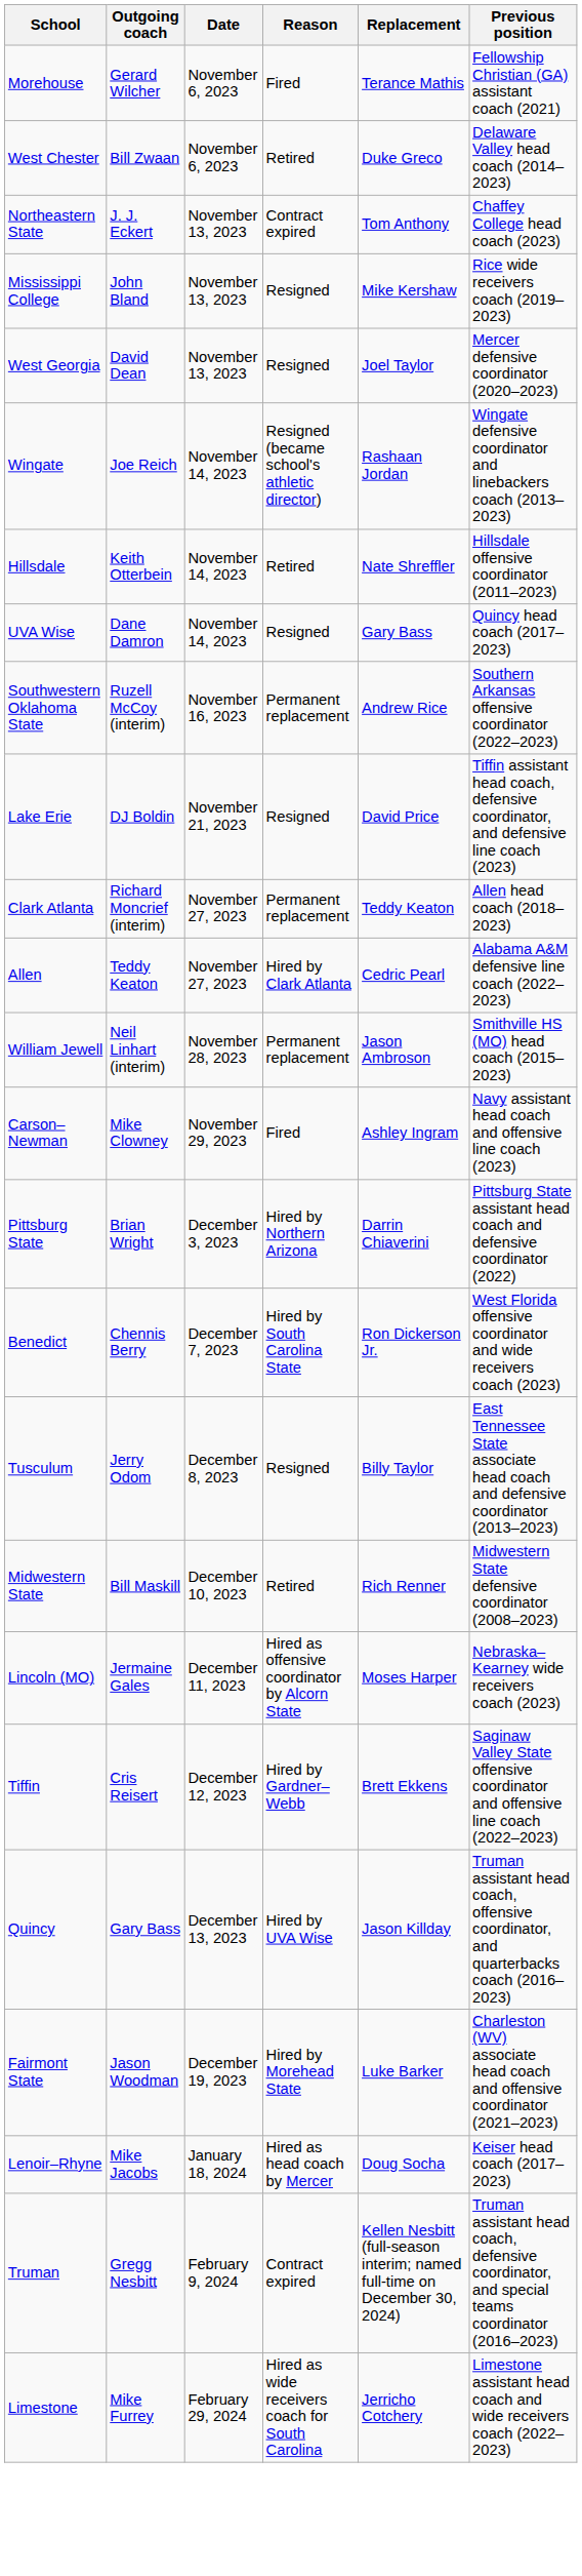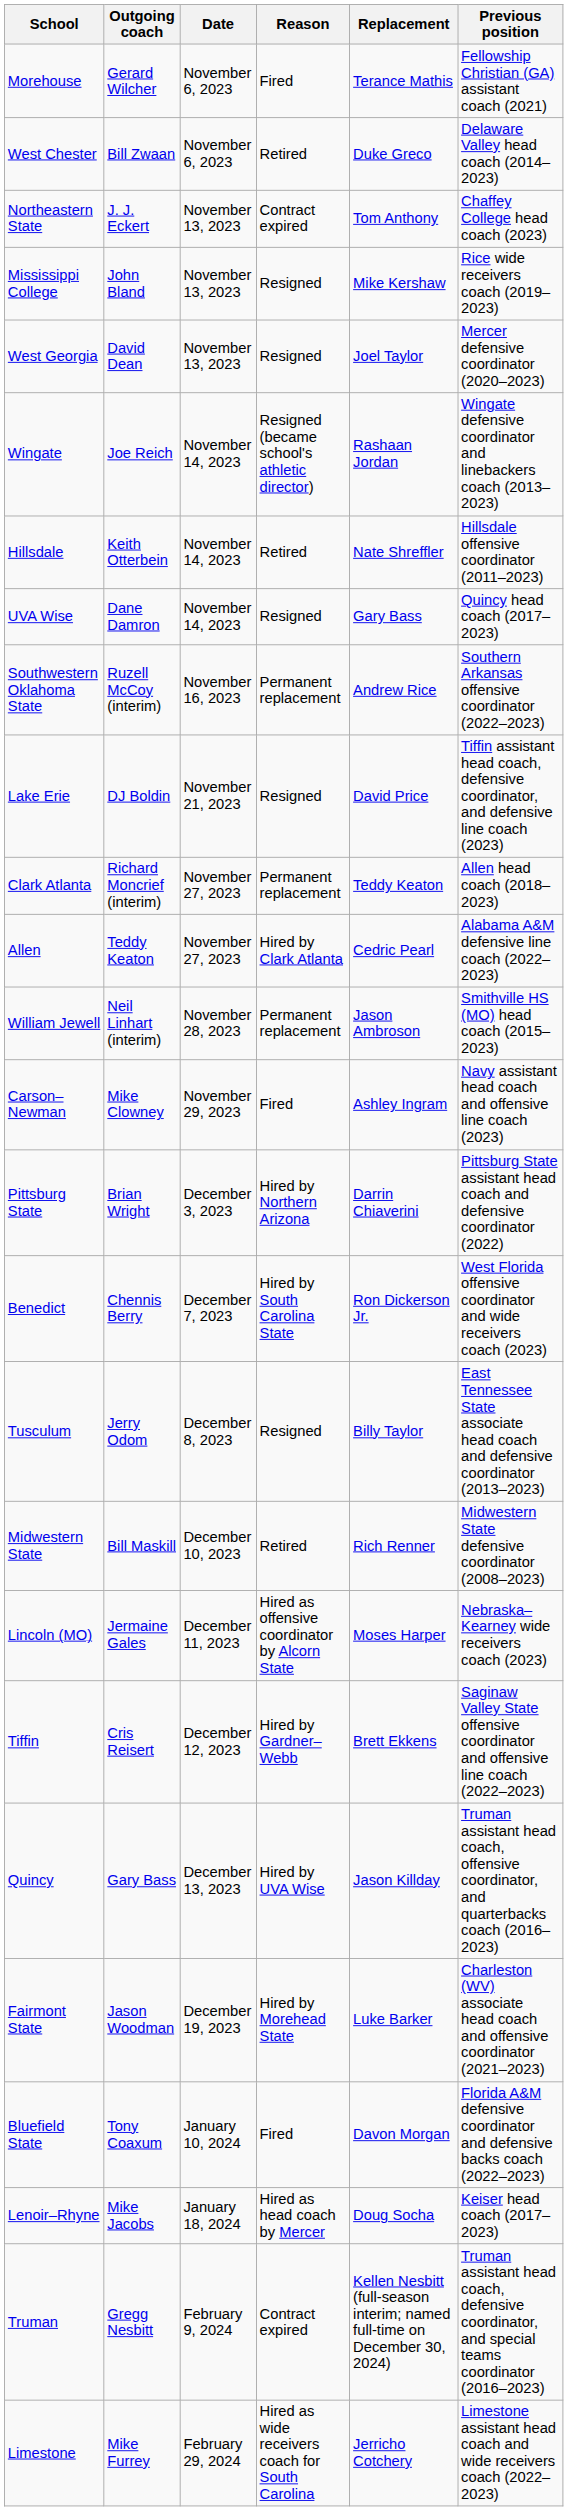 <table class="wikitable sortable">
 <tr>
 <th>School</th>
 <th>Outgoing coach</th>
 <th>Date</th>
 <th>Reason</th>
 <th>Replacement</th>
 <th>Previous position</th>
 </tr>
 <tr>
 <td><a href='#'>Morehouse</a></td>
 <td><a href='#'>Gerard Wilcher</a></td>
 <td>November 6, 2023</td>
 <td>Fired</td>
 <td><a href='#'>Terance Mathis</a></td>
 <td><a href='#'>Fellowship Christian (GA)</a> assistant coach (2021)</td>
 </tr>
 <tr>
 <td><a href='#'>West Chester</a></td>
 <td><a href='#'>Bill Zwaan</a></td>
 <td>November 6, 2023</td>
 <td>Retired</td>
 <td><a href='#'>Duke Greco</a></td>
 <td><a href='#'>Delaware Valley</a> head coach (2014–2023)</td>
 </tr>
 <tr>
 <td><a href='#'>Northeastern State</a></td>
 <td><a href='#'>J. J. Eckert</a></td>
 <td>November 13, 2023</td>
 <td>Contract expired</td>
 <td><a href='#'>Tom Anthony</a></td>
 <td><a href='#'>Chaffey College</a> head coach (2023)</td>
 </tr>
 <tr>
 <td><a href='#'>Mississippi College</a></td>
 <td><a href='#'>John Bland</a></td>
 <td>November 13, 2023</td>
 <td>Resigned</td>
 <td><a href='#'>Mike Kershaw</a></td>
 <td><a href='#'>Rice</a> wide receivers coach (2019–2023)</td>
 </tr>
 <tr>
 <td><a href='#'>West Georgia</a></td>
 <td><a href='#'>David Dean</a></td>
 <td>November 13, 2023</td>
 <td>Resigned</td>
 <td><a href='#'>Joel Taylor</a></td>
 <td><a href='#'>Mercer</a> defensive coordinator (2020–2023)</td>
 </tr>
 <tr>
 <td><a href='#'>Wingate</a></td>
 <td><a href='#'>Joe Reich</a></td>
 <td>November 14, 2023</td>
 <td>Resigned (became school's <a href='#'>athletic director</a>)</td>
 <td><a href='#'>Rashaan Jordan</a></td>
 <td><a href='#'>Wingate</a> defensive coordinator and linebackers coach (2013–2023)</td>
 </tr>
 <tr>
 <td><a href='#'>Hillsdale</a></td>
 <td><a href='#'>Keith Otterbein</a></td>
 <td>November 14, 2023</td>
 <td>Retired</td>
 <td><a href='#'>Nate Shreffler</a></td>
 <td><a href='#'>Hillsdale</a> offensive coordinator (2011–2023)</td>
 </tr>
 <tr>
 <td><a href='#'>UVA Wise</a></td>
 <td><a href='#'>Dane Damron</a></td>
 <td>November 14, 2023</td>
 <td>Resigned</td>
 <td><a href='#'>Gary Bass</a></td>
 <td><a href='#'>Quincy</a> head coach (2017–2023)</td>
 </tr>
 <tr>
 <td><a href='#'>Southwestern Oklahoma State</a></td>
 <td><a href='#'>Ruzell McCoy</a> (interim)</td>
 <td>November 16, 2023</td>
 <td>Permanent replacement</td>
 <td><a href='#'>Andrew Rice</a></td>
 <td><a href='#'>Southern Arkansas</a> offensive coordinator (2022–2023)</td>
 </tr>
 <tr>
 <td><a href='#'>Lake Erie</a></td>
 <td><a href='#'>DJ Boldin</a></td>
 <td>November 21, 2023</td>
 <td>Resigned</td>
 <td><a href='#'>David Price</a></td>
 <td><a href='#'>Tiffin</a> assistant head coach, defensive coordinator, and defensive line coach (2023)</td>
 </tr>
 <tr>
 <td><a href='#'>Clark Atlanta</a></td>
 <td><a href='#'>Richard Moncrief</a> (interim)</td>
 <td>November 27, 2023</td>
 <td>Permanent replacement</td>
 <td><a href='#'>Teddy Keaton</a></td>
 <td><a href='#'>Allen</a> head coach (2018–2023)</td>
 </tr>
 <tr>
 <td><a href='#'>Allen</a></td>
 <td><a href='#'>Teddy Keaton</a></td>
 <td>November 27, 2023</td>
 <td>Hired by <a href='#'>Clark Atlanta</a></td>
 <td><a href='#'>Cedric Pearl</a></td>
 <td><a href='#'>Alabama A&M</a> defensive line coach (2022–2023)</td>
 </tr>
 <tr>
 <td><a href='#'>William Jewell</a></td>
 <td><a href='#'>Neil Linhart</a> (interim)</td>
 <td>November 28, 2023</td>
 <td>Permanent replacement</td>
 <td><a href='#'>Jason Ambroson</a></td>
 <td><a href='#'>Smithville HS (MO)</a> head coach (2015–2023)</td>
 </tr>
 <tr>
 <td><a href='#'>Carson–Newman</a></td>
 <td><a href='#'>Mike Clowney</a></td>
 <td>November 29, 2023</td>
 <td>Fired</td>
 <td><a href='#'>Ashley Ingram</a></td>
 <td><a href='#'>Navy</a> assistant head coach and offensive line coach (2023)</td>
 </tr>
 <tr>
 <td><a href='#'>Pittsburg State</a></td>
 <td><a href='#'>Brian Wright</a></td>
 <td>December 3, 2023</td>
 <td>Hired by <a href='#'>Northern Arizona</a></td>
 <td><a href='#'>Darrin Chiaverini</a></td>
 <td><a href='#'>Pittsburg State</a> assistant head coach and defensive coordinator (2022)</td>
 </tr>
 <tr>
 <td><a href='#'>Benedict</a></td>
 <td><a href='#'>Chennis Berry</a></td>
 <td>December 7, 2023</td>
 <td>Hired by <a href='#'>South Carolina State</a></td>
 <td><a href='#'>Ron Dickerson Jr.</a></td>
 <td><a href='#'>West Florida</a> offensive coordinator and wide receivers coach (2023)</td>
 </tr>
 <tr>
 <td><a href='#'>Tusculum</a></td>
 <td><a href='#'>Jerry Odom</a></td>
 <td>December 8, 2023</td>
 <td>Resigned</td>
 <td><a href='#'>Billy Taylor</a></td>
 <td><a href='#'>East Tennessee State</a> associate head coach and defensive coordinator (2013–2023)</td>
 </tr>
 <tr>
 <td><a href='#'>Midwestern State</a></td>
 <td><a href='#'>Bill Maskill</a></td>
 <td>December 10, 2023</td>
 <td>Retired</td>
 <td><a href='#'>Rich Renner</a></td>
 <td><a href='#'>Midwestern State</a> defensive coordinator (2008–2023)</td>
 </tr>
 <tr>
 <td><a href='#'>Lincoln (MO)</a></td>
 <td><a href='#'>Jermaine Gales</a></td>
 <td>December 11, 2023</td>
 <td>Hired as offensive coordinator by <a href='#'>Alcorn State</a></td>
 <td><a href='#'>Moses Harper</a></td>
 <td><a href='#'>Nebraska–Kearney</a> wide receivers coach (2023)</td>
 </tr>
 <tr>
 <td><a href='#'>Tiffin</a></td>
 <td><a href='#'>Cris Reisert</a></td>
 <td>December 12, 2023</td>
 <td>Hired by <a href='#'>Gardner–Webb</a></td>
 <td><a href='#'>Brett Ekkens</a></td>
 <td><a href='#'>Saginaw Valley State</a> offensive coordinator and offensive line coach (2022–2023)</td>
 </tr>
 <tr>
 <td><a href='#'>Quincy</a></td>
 <td><a href='#'>Gary Bass</a></td>
 <td>December 13, 2023</td>
 <td>Hired by <a href='#'>UVA Wise</a></td>
 <td><a href='#'>Jason Killday</a></td>
 <td><a href='#'>Truman</a> assistant head coach, offensive coordinator, and quarterbacks coach (2016–2023)</td>
 </tr>
 <tr>
 <td><a href='#'>Fairmont State</a></td>
 <td><a href='#'>Jason Woodman</a></td>
 <td>December 19, 2023</td>
 <td>Hired by <a href='#'>Morehead State</a></td>
 <td><a href='#'>Luke Barker</a></td>
 <td><a href='#'>Charleston (WV)</a> associate head coach and offensive coordinator (2021–2023)</td>
 </tr>
 <tr>
+<td><a href='#'>Bluefield State</a></td>
+<td><a href='#'>Tony Coaxum</a></td>
+<td>January 10, 2024</td>
+<td>Fired</td>
+<td><a href='#'>Davon Morgan</a></td>
+<td><a href='#'>Florida A&M</a> defensive coordinator and defensive backs coach (2022–2023)</td>
+</tr>
+<tr>
 <td><a href='#'>Lenoir–Rhyne</a></td>
 <td><a href='#'>Mike Jacobs</a></td>
 <td>January 18, 2024</td>
 <td>Hired as head coach by <a href='#'>Mercer</a></td>
 <td><a href='#'>Doug Socha</a></td>
 <td><a href='#'>Keiser</a> head coach (2017–2023)</td>
 </tr>
 <tr>
 <td><a href='#'>Truman</a></td>
 <td><a href='#'>Gregg Nesbitt</a></td>
 <td>February 9, 2024</td>
 <td>Contract expired</td>
 <td><a href='#'>Kellen Nesbitt</a> (full-season interim; named full-time on December 30, 2024)</td>
 <td><a href='#'>Truman</a> assistant head coach, defensive coordinator, and special teams coordinator (2016–2023)</td>
 </tr>
 <tr>
 <td><a href='#'>Limestone</a></td>
 <td><a href='#'>Mike Furrey</a></td>
 <td>February 29, 2024</td>
 <td>Hired as wide receivers coach for <a href='#'>South Carolina</a></td>
 <td><a href='#'>Jerricho Cotchery</a></td>
 <td><a href='#'>Limestone</a> assistant head coach and wide receivers coach (2022–2023)</td>
 </tr>
 </table>
